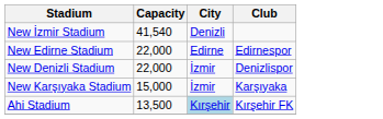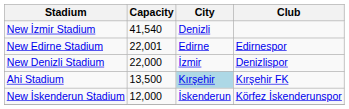 <table class="wikitable sortable">
 <tr>
 <th>Stadium</th>
 <th>Capacity</th>
 <th>City</th>
 <th>Club</th>
 </tr>
 <tr>
 <td><a href='#'>New İzmir Stadium</a></td>
 <td>41,540</td>
 <td><a href='#'>Denizli</a></td>
 <td></td>
 </tr>
 <tr>
 <td><a href='#'>New Edirne Stadium</a></td>
-<td>22,000</td>
+<td>22,001</td>
 <td><a href='#'>Edirne</a></td>
 <td><a href='#'>Edirnespor</a></td>
 </tr>
 <tr>
 <td><a href='#'>New Denizli Stadium</a></td>
 <td>22,000</td>
 <td><a href='#'>İzmir</a></td>
 <td><a href='#'>Denizlispor</a></td>
 </tr>
 <tr>
-<td><a href='#'>New Karşıyaka Stadium</a></td>
-<td>15,000</td>
-<td><a href='#'>İzmir</a></td>
-<td><a href='#'>Karşıyaka</a></td>
-</tr>
-<tr>
 <td><a href='#'>Ahi Stadium</a></td>
 <td>13,500</td>
 <td style="background: lightblue;"><a href='#'>Kırşehir</a></td>
 <td><a href='#'>Kırşehir FK</a></td>
 </tr>
 <tr>
+<td><a href='#'>New İskenderun Stadium</a></td>
+<td>12,000</td>
+<td><a href='#'>İskenderun</a></td>
+<td><a href='#'>Körfez İskenderunspor</a></td>
+</tr>
+<tr>
 </tr>
 </table>
